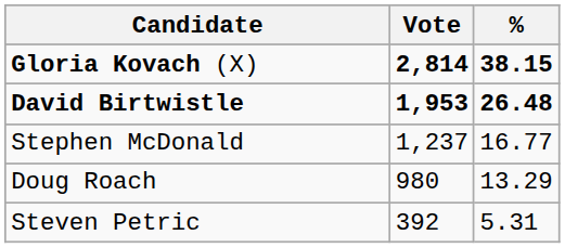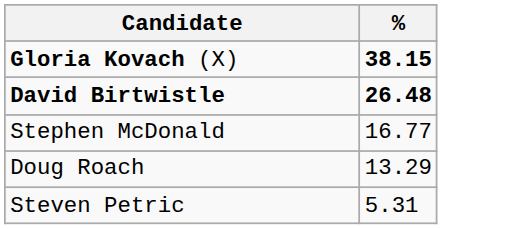 <table class="wikitable">
 <tr>
 <th bgcolor="#DDDDFF" width="200px">Candidate</th>
-<th bgcolor="#DDDDFF">Vote</th>
 <th bgcolor="#DDDDFF">%</th>
 </tr>
 <tr>
 <td><strong>Gloria Kovach</strong> (X)</td>
-<td><strong>2,814</strong></td>
 <td><strong>38.15</strong></td>
 </tr>
 <tr>
 <td><strong>David Birtwistle</strong></td>
-<td><strong>1,953</strong></td>
 <td><strong>26.48</strong></td>
 </tr>
 <tr>
 <td>Stephen McDonald</td>
-<td>1,237</td>
 <td>16.77</td>
 </tr>
 <tr>
 <td>Doug Roach</td>
-<td>980</td>
 <td>13.29</td>
 </tr>
 <tr>
 <td>Steven Petric</td>
-<td>392</td>
 <td>5.31</td>
 </tr>
 </table>
